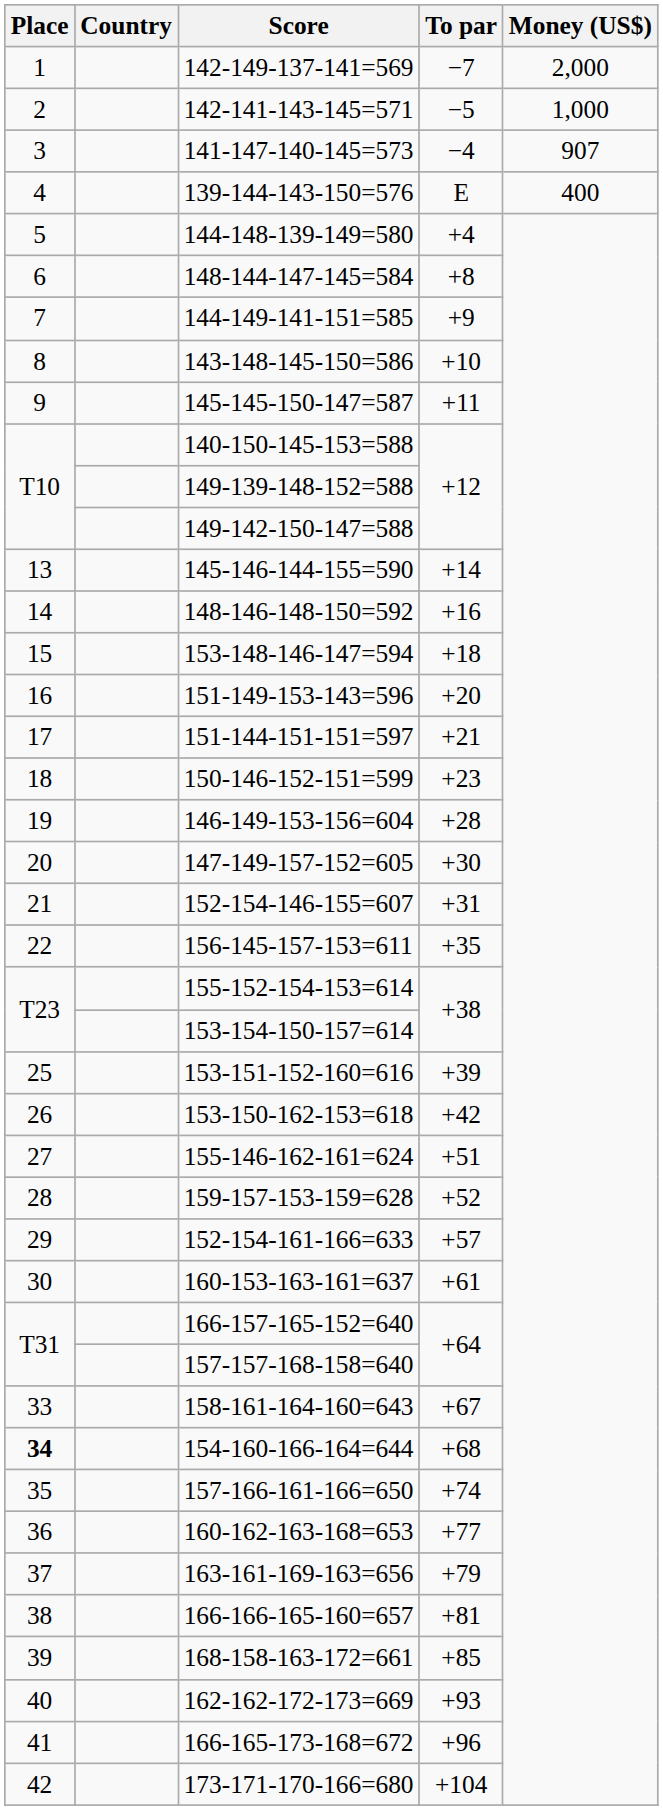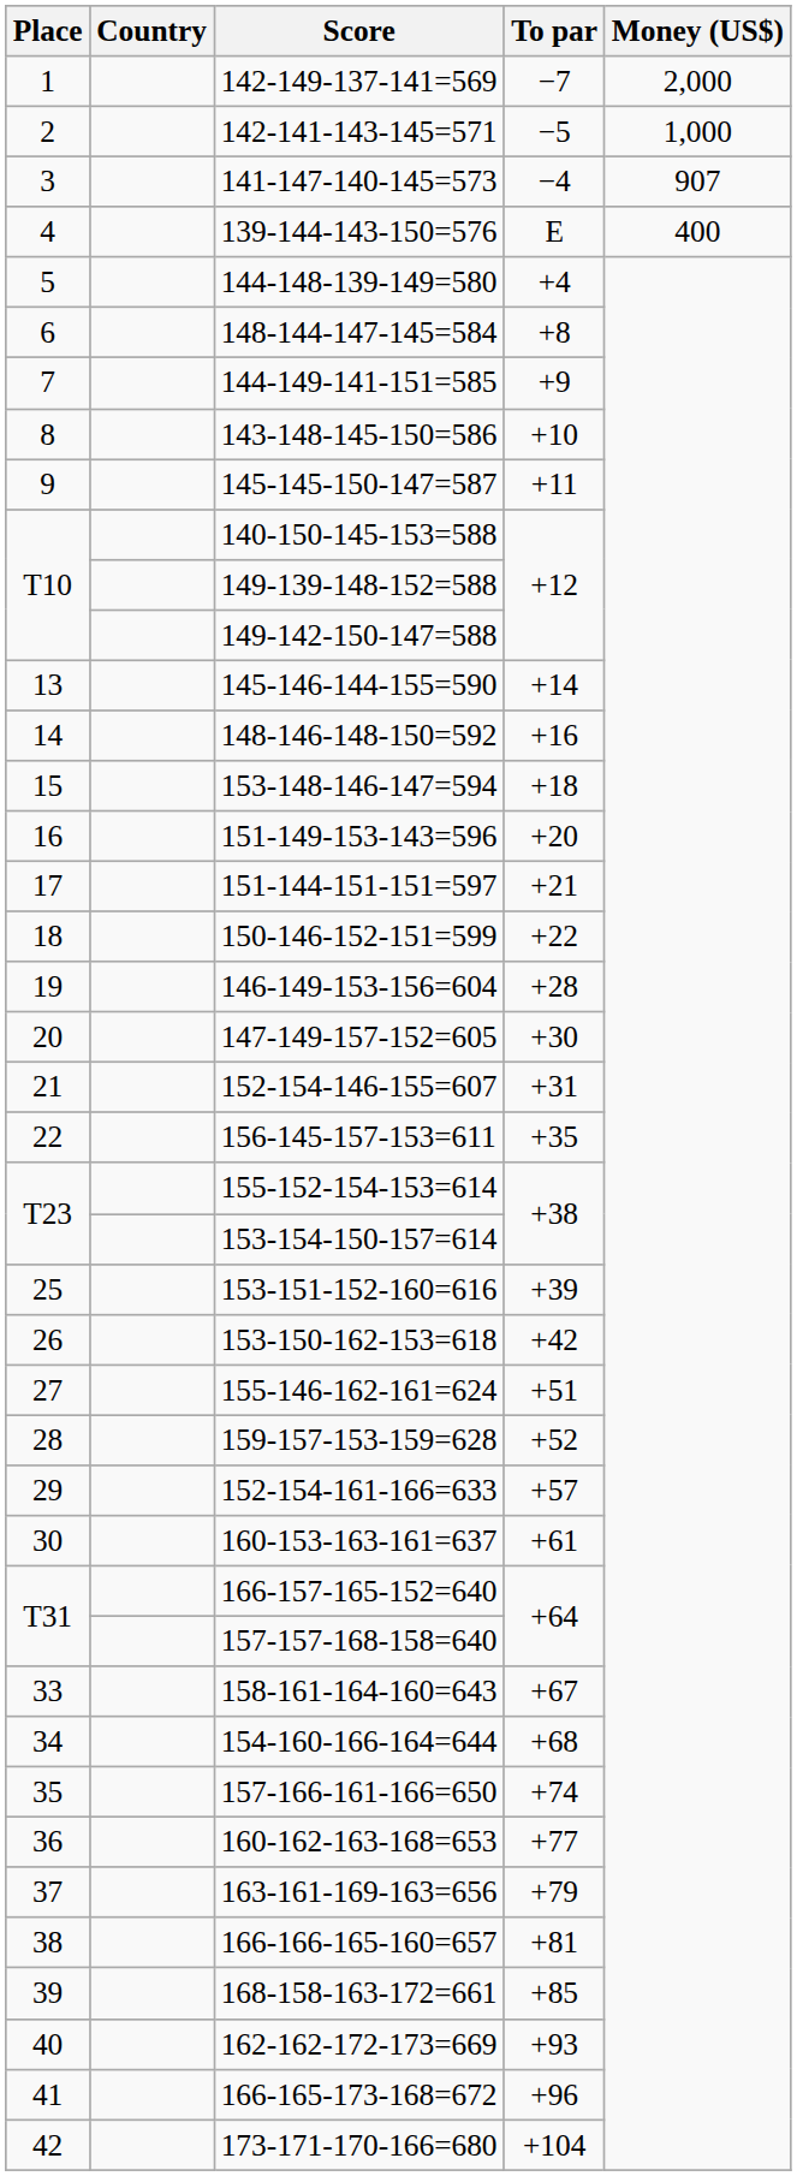 <table class="wikitable" style="font-size:95%;">
 <tr>
 <th>Place</th>
 <th>Country</th>
 <th>Score</th>
 <th>To par</th>
 <th>Money (US$)</th>
 </tr>
 <tr>
 <td align=center>1</td>
 <td></td>
 <td>142-149-137-141=569</td>
 <td align=center>−7</td>
 <td align=center>2,000</td>
 </tr>
 <tr>
 <td align=center>2</td>
 <td></td>
 <td>142-141-143-145=571</td>
 <td align=center>−5</td>
 <td align=center>1,000</td>
 </tr>
 <tr>
 <td align=center>3</td>
 <td></td>
 <td>141-147-140-145=573</td>
 <td align=center>−4</td>
 <td align=center>907</td>
 </tr>
 <tr>
 <td align=center>4</td>
 <td></td>
 <td>139-144-143-150=576</td>
 <td align=center>E</td>
 <td align=center>400</td>
 </tr>
 <tr>
 <td align=center>5</td>
 <td></td>
 <td>144-148-139-149=580</td>
 <td align=center>+4</td>
 <td rowspan=38></td>
 </tr>
 <tr>
 <td align=center>6</td>
 <td></td>
 <td>148-144-147-145=584</td>
 <td align=center>+8</td>
 </tr>
 <tr>
 <td align=center>7</td>
 <td></td>
 <td>144-149-141-151=585</td>
 <td align=center>+9</td>
 </tr>
 <tr>
 <td align=center>8</td>
 <td></td>
 <td>143-148-145-150=586</td>
 <td align=center>+10</td>
 </tr>
 <tr>
 <td align=center>9</td>
 <td></td>
 <td>145-145-150-147=587</td>
 <td align=center>+11</td>
 </tr>
 <tr>
 <td rowspan=3 align=center>T10</td>
 <td></td>
 <td>140-150-145-153=588</td>
 <td rowspan=3 align=center>+12</td>
 </tr>
 <tr>
 <td></td>
 <td>149-139-148-152=588</td>
 </tr>
 <tr>
 <td></td>
 <td>149-142-150-147=588</td>
 </tr>
 <tr>
 <td align=center>13</td>
 <td></td>
 <td>145-146-144-155=590</td>
 <td align=center>+14</td>
 </tr>
 <tr>
 <td align=center>14</td>
 <td></td>
 <td>148-146-148-150=592</td>
 <td align=center>+16</td>
 </tr>
 <tr>
 <td align=center>15</td>
 <td></td>
 <td>153-148-146-147=594</td>
 <td align=center>+18</td>
 </tr>
 <tr>
 <td align=center>16</td>
 <td></td>
 <td>151-149-153-143=596</td>
 <td align=center>+20</td>
 </tr>
 <tr>
 <td align=center>17</td>
 <td></td>
 <td>151-144-151-151=597</td>
 <td align=center>+21</td>
 </tr>
 <tr>
 <td align=center>18</td>
 <td></td>
 <td>150-146-152-151=599</td>
-<td align=center>+23</td>
+<td align=center>+22</td>
 </tr>
 <tr>
 <td align=center>19</td>
 <td></td>
 <td>146-149-153-156=604</td>
 <td align=center>+28</td>
 </tr>
 <tr>
 <td align=center>20</td>
 <td></td>
 <td>147-149-157-152=605</td>
 <td align=center>+30</td>
 </tr>
 <tr>
 <td align=center>21</td>
 <td></td>
 <td>152-154-146-155=607</td>
 <td align=center>+31</td>
 </tr>
 <tr>
 <td align=center>22</td>
 <td></td>
 <td>156-145-157-153=611</td>
 <td align=center>+35</td>
 </tr>
 <tr>
 <td rowspan=2 align=center>T23</td>
 <td></td>
 <td>155-152-154-153=614</td>
 <td rowspan=2 align=center>+38</td>
 </tr>
 <tr>
 <td></td>
 <td>153-154-150-157=614</td>
 </tr>
 <tr>
 <td align=center>25</td>
 <td></td>
 <td>153-151-152-160=616</td>
 <td align=center>+39</td>
 </tr>
 <tr>
 <td align=center>26</td>
 <td></td>
 <td>153-150-162-153=618</td>
 <td align=center>+42</td>
 </tr>
 <tr>
 <td align=center>27</td>
 <td></td>
 <td>155-146-162-161=624</td>
 <td align=center>+51</td>
 </tr>
 <tr>
 <td align=center>28</td>
 <td></td>
 <td>159-157-153-159=628</td>
 <td align=center>+52</td>
 </tr>
 <tr>
 <td align=center>29</td>
 <td></td>
 <td>152-154-161-166=633</td>
 <td align=center>+57</td>
 </tr>
 <tr>
 <td align=center>30</td>
 <td></td>
 <td>160-153-163-161=637</td>
 <td align=center>+61</td>
 </tr>
 <tr>
 <td rowspan=2 align=center>T31</td>
 <td></td>
 <td>166-157-165-152=640</td>
 <td rowspan=2 align=center>+64</td>
 </tr>
 <tr>
 <td></td>
 <td>157-157-168-158=640</td>
 </tr>
 <tr>
 <td align=center>33</td>
 <td></td>
 <td>158-161-164-160=643</td>
 <td align=center>+67</td>
 </tr>
 <tr>
-<td align=center><strong>34</strong></td>
+<td align=center>34</td>
 <td></td>
 <td>154-160-166-164=644</td>
 <td align=center>+68</td>
 </tr>
 <tr>
 <td align=center>35</td>
 <td></td>
 <td>157-166-161-166=650</td>
 <td align=center>+74</td>
 </tr>
 <tr>
 <td align=center>36</td>
 <td></td>
 <td>160-162-163-168=653</td>
 <td align=center>+77</td>
 </tr>
 <tr>
 <td align=center>37</td>
 <td></td>
 <td>163-161-169-163=656</td>
 <td align=center>+79</td>
 </tr>
 <tr>
 <td align=center>38</td>
 <td></td>
 <td>166-166-165-160=657</td>
 <td align=center>+81</td>
 </tr>
 <tr>
 <td align=center>39</td>
 <td></td>
 <td>168-158-163-172=661</td>
 <td align=center>+85</td>
 </tr>
 <tr>
 <td align=center>40</td>
 <td></td>
 <td>162-162-172-173=669</td>
 <td align=center>+93</td>
 </tr>
 <tr>
 <td align=center>41</td>
 <td></td>
 <td>166-165-173-168=672</td>
 <td align=center>+96</td>
 </tr>
 <tr>
 <td align=center>42</td>
 <td></td>
 <td>173-171-170-166=680</td>
 <td align=center>+104</td>
 </tr>
 </table>
